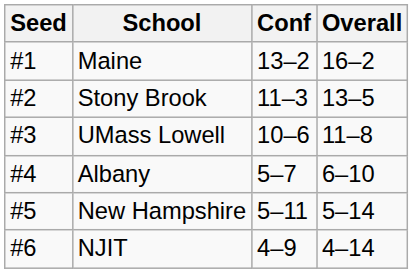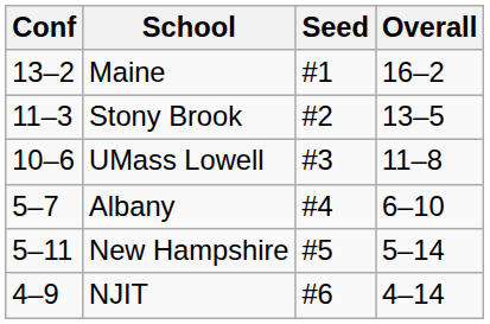 <table class="wikitable">
 <tr>
+<th>Conf</th>
+<th>School</th>
 <th>Seed</th>
-<th>School</th>
-<th>Conf</th>
 <th>Overall</th>
 </tr>
 <tr>
+<td>13–2</td>
+<td>Maine</td>
 <td>#1</td>
-<td>Maine</td>
-<td>13–2</td>
 <td>16–2</td>
 </tr>
 <tr>
+<td>11–3</td>
+<td>Stony Brook</td>
 <td>#2</td>
-<td>Stony Brook</td>
-<td>11–3</td>
 <td>13–5</td>
 </tr>
 <tr>
+<td>10–6</td>
+<td>UMass Lowell</td>
 <td>#3</td>
-<td>UMass Lowell</td>
-<td>10–6</td>
 <td>11–8</td>
 </tr>
 <tr>
+<td>5–7</td>
+<td>Albany</td>
 <td>#4</td>
-<td>Albany</td>
-<td>5–7</td>
 <td>6–10</td>
 </tr>
 <tr>
+<td>5–11</td>
+<td>New Hampshire</td>
 <td>#5</td>
-<td>New Hampshire</td>
-<td>5–11</td>
 <td>5–14</td>
 </tr>
 <tr>
+<td>4–9</td>
+<td>NJIT</td>
 <td>#6</td>
-<td>NJIT</td>
-<td>4–9</td>
 <td>4–14</td>
 </tr>
 </table>
